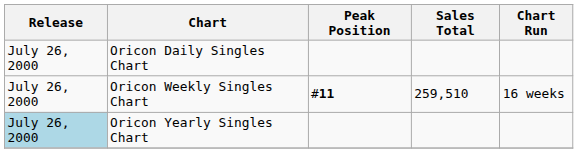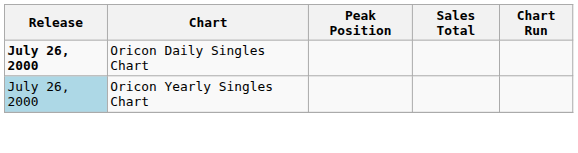 <table class="wikitable" width="575px">
 <tr>
 <th align="left">Release</th>
 <th align="left">Chart</th>
 <th align="left">Peak Position</th>
 <th align="left">Sales Total</th>
 <th align="left">Chart Run</th>
 </tr>
 <tr>
-<td align="left">July 26, 2000</td>
+<td align="left"><strong>July 26, 2000</strong></td>
 <td align="left">Oricon Daily Singles Chart</td>
 <td align="left"></td>
 <td align="left"></td>
 <td align="left"></td>
-</tr>
-<tr>
-<td align="left">July 26, 2000</td>
-<td align="left">Oricon Weekly Singles Chart</td>
-<td align="left">#<strong>11</strong></td>
-<td align="left">259,510</td>
-<td align="left">16 weeks</td>
 </tr>
 <tr>
 <td align="left" style="background: lightblue;">July 26, 2000</td>
 <td align="left">Oricon Yearly Singles Chart</td>
 <td align="left"></td>
 <td align="left"></td>
 <td align="left"></td>
 </tr>
 <tr>
 </tr>
 </table>
